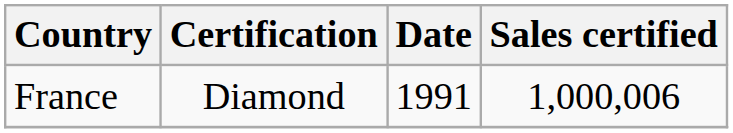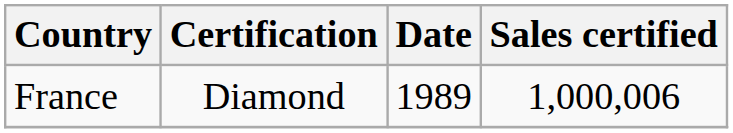 <table class="wikitable sortable">
 <tr>
 <th>Country</th>
 <th>Certification</th>
 <th>Date</th>
 <th>Sales certified</th>
 </tr>
 <tr>
 <td>France</td>
 <td align="center">Diamond</td>
-<td align="center">1991</td>
+<td align="center">1989</td>
 <td align="center">1,000,006</td>
 </tr>
 <tr>
 </tr>
 </table>
